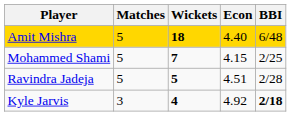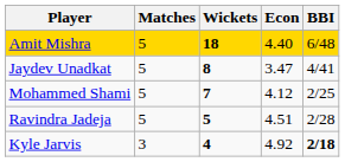 <table class="wikitable">
 <tr>
 <th>Player</th>
 <th>Matches</th>
 <th>Wickets</th>
 <th>Econ</th>
 <th>BBI</th>
 </tr>
 <tr style="background:gold">
 <td> <a href='#'>Amit Mishra</a></td>
 <td>5</td>
 <td><strong>18</strong></td>
 <td>4.40</td>
 <td>6/48</td>
 </tr>
 <tr>
+<td> <a href='#'>Jaydev Unadkat</a></td>
+<td>5</td>
+<td><strong>8</strong></td>
+<td>3.47</td>
+<td>4/41</td>
+</tr>
+<tr>
 <td> <a href='#'>Mohammed Shami</a></td>
 <td>5</td>
 <td><strong>7</strong></td>
-<td>4.15</td>
+<td>4.12</td>
 <td>2/25</td>
 </tr>
 <tr>
 <td> <a href='#'>Ravindra Jadeja</a></td>
 <td>5</td>
 <td><strong>5</strong></td>
 <td>4.51</td>
 <td>2/28</td>
 </tr>
 <tr>
 <td> <a href='#'>Kyle Jarvis</a></td>
 <td>3</td>
 <td><strong>4</strong></td>
 <td>4.92</td>
 <td><strong>2/18</strong></td>
 </tr>
 </table>
